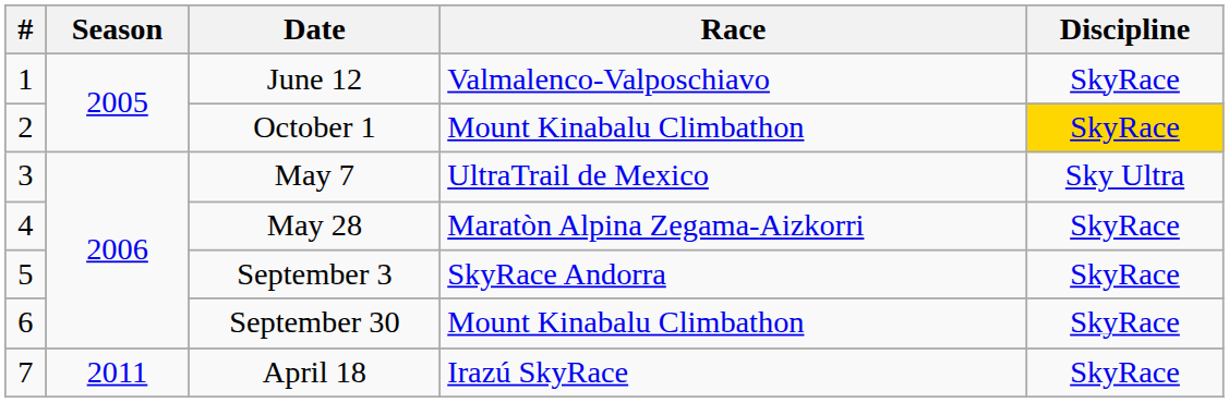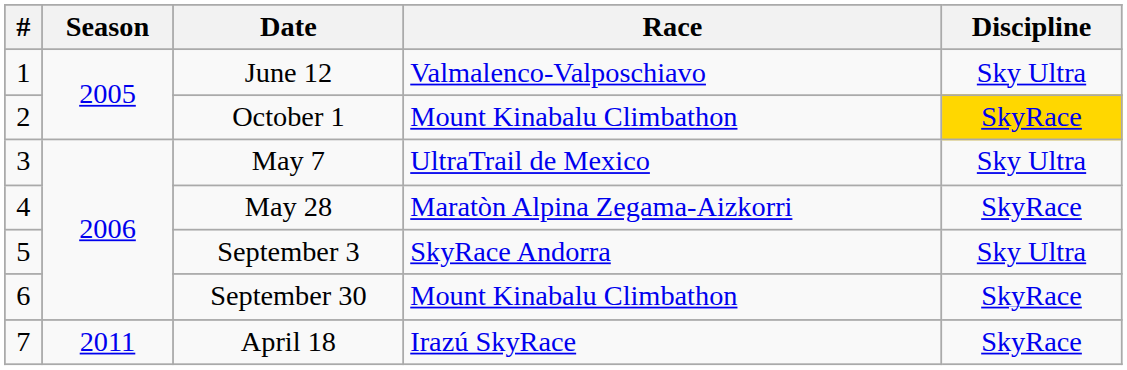 <table class="wikitable" width=50% style="font-size:100%; text-align:center;">
 <tr>
 <th>#</th>
 <th>Season</th>
 <th>Date</th>
 <th>Race</th>
 <th>Discipline</th>
 </tr>
 <tr>
 <td>1</td>
 <td rowspan=2><a href='#'>2005</a></td>
 <td>June 12</td>
 <td align=left><a href='#'>Valmalenco-Valposchiavo</a></td>
-<td><a href='#'>SkyRace</a></td>
+<td><a href='#'>Sky Ultra</a></td>
 </tr>
 <tr>
 <td>2</td>
 <td>October 1</td>
 <td align=left><a href='#'>Mount Kinabalu Climbathon</a></td>
 <td style="background: gold;"><a href='#'>SkyRace</a></td>
 </tr>
 <tr>
 <td>3</td>
 <td rowspan=4><a href='#'>2006</a></td>
 <td>May 7</td>
 <td align=left><a href='#'>UltraTrail de Mexico</a></td>
 <td><a href='#'>Sky Ultra</a></td>
 </tr>
 <tr>
 <td>4</td>
 <td>May 28</td>
 <td align=left><a href='#'>Maratòn Alpina Zegama-Aizkorri</a></td>
 <td><a href='#'>SkyRace</a></td>
 </tr>
 <tr>
 <td>5</td>
 <td>September 3</td>
 <td align=left><a href='#'>SkyRace Andorra</a></td>
-<td><a href='#'>SkyRace</a></td>
+<td><a href='#'>Sky Ultra</a></td>
 </tr>
 <tr>
 <td>6</td>
 <td>September 30</td>
 <td align=left><a href='#'>Mount Kinabalu Climbathon</a></td>
 <td><a href='#'>SkyRace</a></td>
 </tr>
 <tr>
 <td>7</td>
 <td rowspan=1><a href='#'>2011</a></td>
 <td>April 18</td>
 <td align=left><a href='#'>Irazú SkyRace</a></td>
 <td><a href='#'>SkyRace</a></td>
 </tr>
 </table>
